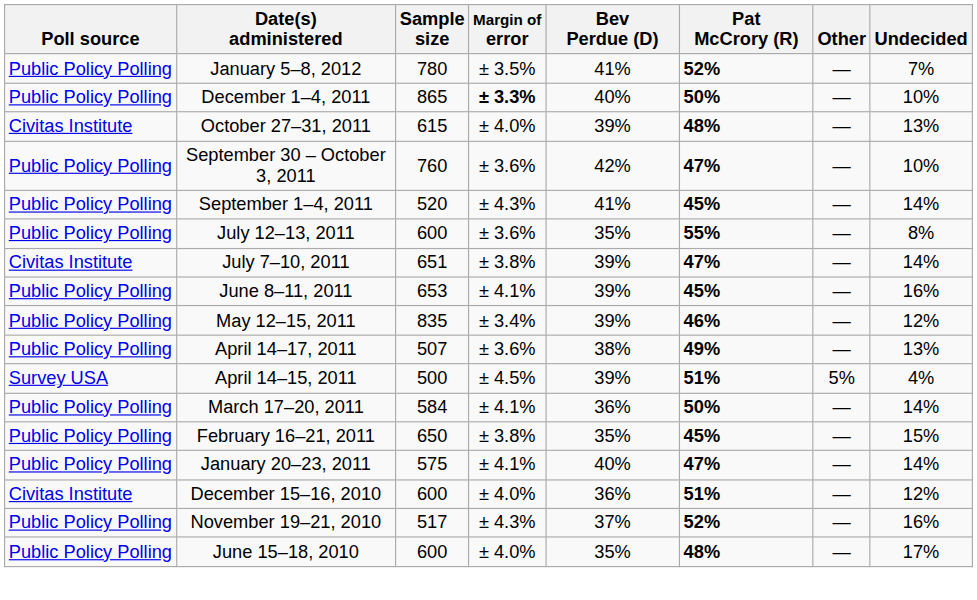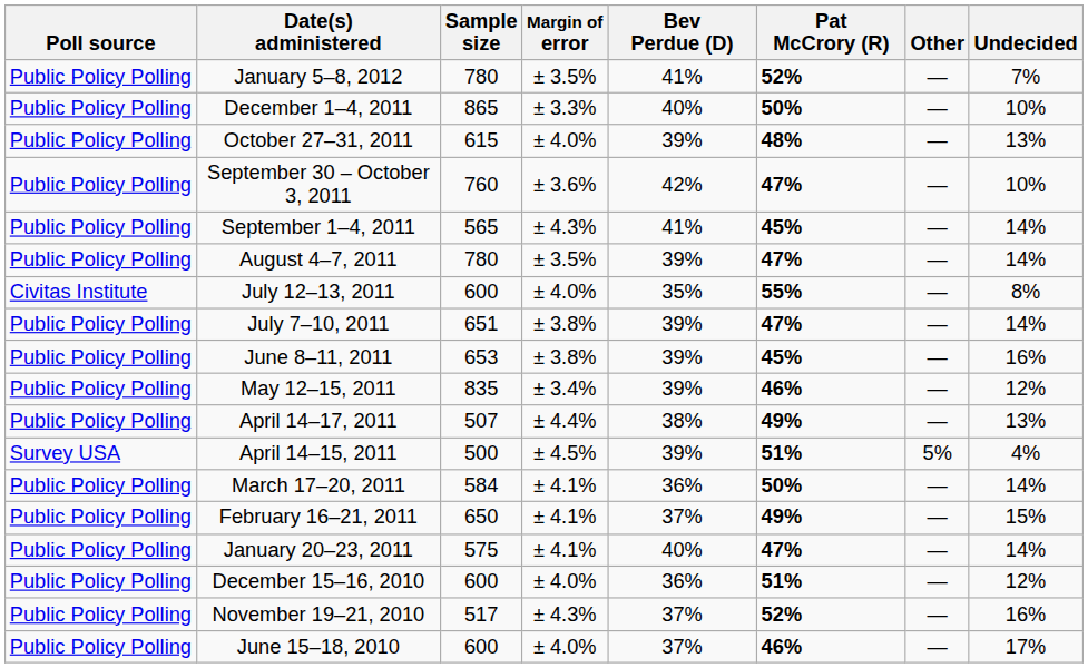 <table class="wikitable">
 <tr valign= bottom>
 <th>Poll source</th>
 <th style="width:185px;">Date(s)<br>administered</th>
 <th class=small>Sample<br>size</th>
 <th><small>Margin of</small><br>error</th>
 <th style="width:110px;">Bev<br>Perdue (D)</th>
 <th style="width:110px;">Pat<br>McCrory (R)</th>
 <th>Other</th>
 <th>Undecided</th>
 </tr>
 <tr>
 <td><a href='#'>Public Policy Polling</a></td>
 <td align=center>January 5–8, 2012</td>
 <td align=center>780</td>
 <td align=center>± 3.5%</td>
 <td align=center>41%</td>
 <td><strong>52%</strong></td>
 <td align=center>—</td>
 <td align=center>7%</td>
 </tr>
 <tr>
 <td><a href='#'>Public Policy Polling</a></td>
 <td align=center>December 1–4, 2011</td>
 <td align=center>865</td>
-<td align=center><strong>± 3.3%</strong></td>
+<td align=center>± 3.3%</td>
 <td align=center>40%</td>
 <td><strong>50%</strong></td>
 <td align=center>—</td>
 <td align=center>10%</td>
 </tr>
 <tr>
-<td><a href='#'>Civitas Institute</a></td>
+<td><a href='#'>Public Policy Polling</a></td>
 <td align=center>October 27–31, 2011</td>
 <td align=center>615</td>
 <td align=center>± 4.0%</td>
 <td align=center>39%</td>
 <td><strong>48%</strong></td>
 <td align=center>—</td>
 <td align=center>13%</td>
 </tr>
 <tr>
 <td><a href='#'>Public Policy Polling</a></td>
 <td align=center>September 30 – October 3, 2011</td>
 <td align=center>760</td>
 <td align=center>± 3.6%</td>
 <td align=center>42%</td>
 <td><strong>47%</strong></td>
 <td align=center>—</td>
 <td align=center>10%</td>
 </tr>
 <tr>
 <td><a href='#'>Public Policy Polling</a></td>
 <td align=center>September 1–4, 2011</td>
-<td align=center>520</td>
+<td align=center>565</td>
 <td align=center>± 4.3%</td>
 <td align=center>41%</td>
 <td><strong>45%</strong></td>
 <td align=center>—</td>
 <td align=center>14%</td>
 </tr>
 <tr>
 <td><a href='#'>Public Policy Polling</a></td>
+<td align=center>August 4–7, 2011</td>
+<td align=center>780</td>
+<td align=center>± 3.5%</td>
+<td align=center>39%</td>
+<td><strong>47%</strong></td>
+<td align=center>—</td>
+<td align=center>14%</td>
+</tr>
+<tr>
+<td><a href='#'>Civitas Institute</a></td>
 <td align=center>July 12–13, 2011</td>
 <td align=center>600</td>
-<td align=center>± 3.6%</td>
+<td align=center>± 4.0%</td>
 <td align=center>35%</td>
 <td><strong>55%</strong></td>
 <td align=center>—</td>
 <td align=center>8%</td>
 </tr>
 <tr>
-<td><a href='#'>Civitas Institute</a></td>
+<td><a href='#'>Public Policy Polling</a></td>
 <td align=center>July 7–10, 2011</td>
 <td align=center>651</td>
 <td align=center>± 3.8%</td>
 <td align=center>39%</td>
 <td><strong>47%</strong></td>
 <td align=center>—</td>
 <td align=center>14%</td>
 </tr>
 <tr>
 <td><a href='#'>Public Policy Polling</a></td>
 <td align=center>June 8–11, 2011</td>
 <td align=center>653</td>
-<td align=center>± 4.1%</td>
+<td align=center>± 3.8%</td>
 <td align=center>39%</td>
 <td><strong>45%</strong></td>
 <td align=center>—</td>
 <td align=center>16%</td>
 </tr>
 <tr>
 <td><a href='#'>Public Policy Polling</a></td>
 <td align=center>May 12–15, 2011</td>
 <td align=center>835</td>
 <td align=center>± 3.4%</td>
 <td align=center>39%</td>
 <td><strong>46%</strong></td>
 <td align=center>—</td>
 <td align=center>12%</td>
 </tr>
 <tr>
 <td><a href='#'>Public Policy Polling</a></td>
 <td align=center>April 14–17, 2011</td>
 <td align=center>507</td>
-<td align=center>± 3.6%</td>
+<td align=center>± 4.4%</td>
 <td align=center>38%</td>
 <td><strong>49%</strong></td>
 <td align=center>—</td>
 <td align=center>13%</td>
 </tr>
 <tr>
 <td><a href='#'>Survey USA</a></td>
 <td align=center>April 14–15, 2011</td>
 <td align=center>500</td>
 <td align=center>± 4.5%</td>
 <td align=center>39%</td>
 <td><strong>51%</strong></td>
 <td align=center>5%</td>
 <td align=center>4%</td>
 </tr>
 <tr>
 <td><a href='#'>Public Policy Polling</a></td>
 <td align=center>March 17–20, 2011</td>
 <td align=center>584</td>
 <td align=center>± 4.1%</td>
 <td align=center>36%</td>
 <td><strong>50%</strong></td>
 <td align=center>—</td>
 <td align=center>14%</td>
 </tr>
 <tr>
 <td><a href='#'>Public Policy Polling</a></td>
 <td align=center>February 16–21, 2011</td>
 <td align=center>650</td>
-<td align=center>± 3.8%</td>
-<td align=center>35%</td>
-<td><strong>45%</strong></td>
+<td align=center>± 4.1%</td>
+<td align=center>37%</td>
+<td><strong>49%</strong></td>
 <td align=center>—</td>
 <td align=center>15%</td>
 </tr>
 <tr>
 <td><a href='#'>Public Policy Polling</a></td>
 <td align=center>January 20–23, 2011</td>
 <td align=center>575</td>
 <td align=center>± 4.1%</td>
 <td align=center>40%</td>
 <td><strong>47%</strong></td>
 <td align=center>—</td>
 <td align=center>14%</td>
 </tr>
 <tr>
-<td><a href='#'>Civitas Institute</a></td>
+<td><a href='#'>Public Policy Polling</a></td>
 <td align=center>December 15–16, 2010</td>
 <td align=center>600</td>
 <td align=center>± 4.0%</td>
 <td align=center>36%</td>
 <td><strong>51%</strong></td>
 <td align=center>—</td>
 <td align=center>12%</td>
 </tr>
 <tr>
 <td><a href='#'>Public Policy Polling</a></td>
 <td align=center>November 19–21, 2010</td>
 <td align=center>517</td>
 <td align=center>± 4.3%</td>
 <td align=center>37%</td>
 <td><strong>52%</strong></td>
 <td align=center>—</td>
 <td align=center>16%</td>
 </tr>
 <tr>
 <td><a href='#'>Public Policy Polling</a></td>
 <td align=center>June 15–18, 2010</td>
 <td align=center>600</td>
 <td align=center>± 4.0%</td>
-<td align=center>35%</td>
-<td><strong>48%</strong></td>
+<td align=center>37%</td>
+<td><strong>46%</strong></td>
 <td align=center>—</td>
 <td align=center>17%</td>
 </tr>
 </table>
